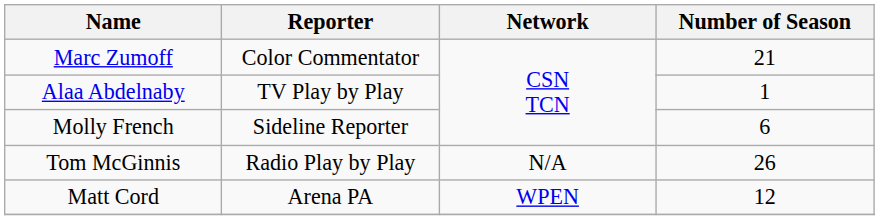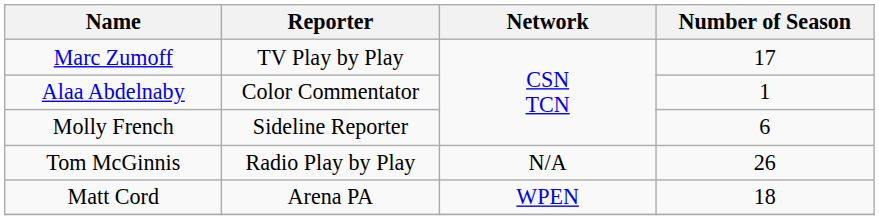 <table class="wikitable" style="text-align:center;">
 <tr>
 <th width="150">Name</th>
 <th width="150">Reporter</th>
 <th width="150">Network</th>
 <th width="150">Number of Season</th>
 </tr>
 <tr>
 <td><a href='#'>Marc Zumoff</a></td>
-<td>Color Commentator</td>
+<td>TV Play by Play</td>
 <td rowspan="3"><a href='#'>CSN</a><br><a href='#'>TCN</a></td>
-<td>21</td>
+<td>17</td>
 </tr>
 <tr>
 <td><a href='#'>Alaa Abdelnaby</a></td>
-<td>TV Play by Play</td>
+<td>Color Commentator</td>
 <td>1</td>
 </tr>
 <tr>
 <td>Molly French</td>
 <td>Sideline Reporter</td>
 <td>6</td>
 </tr>
 <tr>
 <td>Tom McGinnis</td>
 <td>Radio Play by Play</td>
 <td>N/A</td>
 <td>26</td>
 </tr>
 <tr>
 <td>Matt Cord</td>
 <td>Arena PA</td>
 <td><a href='#'>WPEN</a></td>
-<td>12</td>
+<td>18</td>
 </tr>
 <tr>
 </tr>
 </table>
